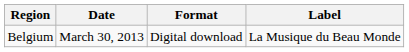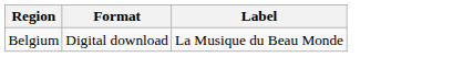 <table class=wikitable>
 <tr>
 <th>Region</th>
-<th>Date</th>
 <th>Format</th>
 <th>Label</th>
 </tr>
 <tr>
 <td>Belgium</td>
-<td>March 30, 2013</td>
 <td>Digital download</td>
 <td>La Musique du Beau Monde</td>
 </tr>
 </table>
